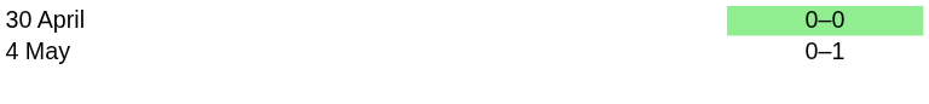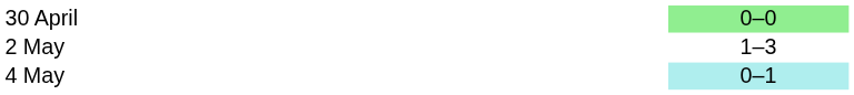 <table cellspacing=1 width=70%>
 <tr>
 <th width=25%></th>
 <th width=30%></th>
 <th width=15%></th>
 <th width=30%></th>
 </tr>
 <tr>
 <td>30 April</td>
 <td align=right></td>
 <td align=center style="background: lightgreen;">0–0</td>
 <td></td>
 </tr>
 <tr>
+<td>2 May</td>
+<td align=right></td>
+<td align=center>1–3</td>
+<td></td>
+</tr>
+<tr>
 <td>4 May</td>
 <td align=right></td>
-<td align=center>0–1</td>
+<td align=center style="background: paleturquoise;">0–1</td>
 <td></td>
 </tr>
 </table>
